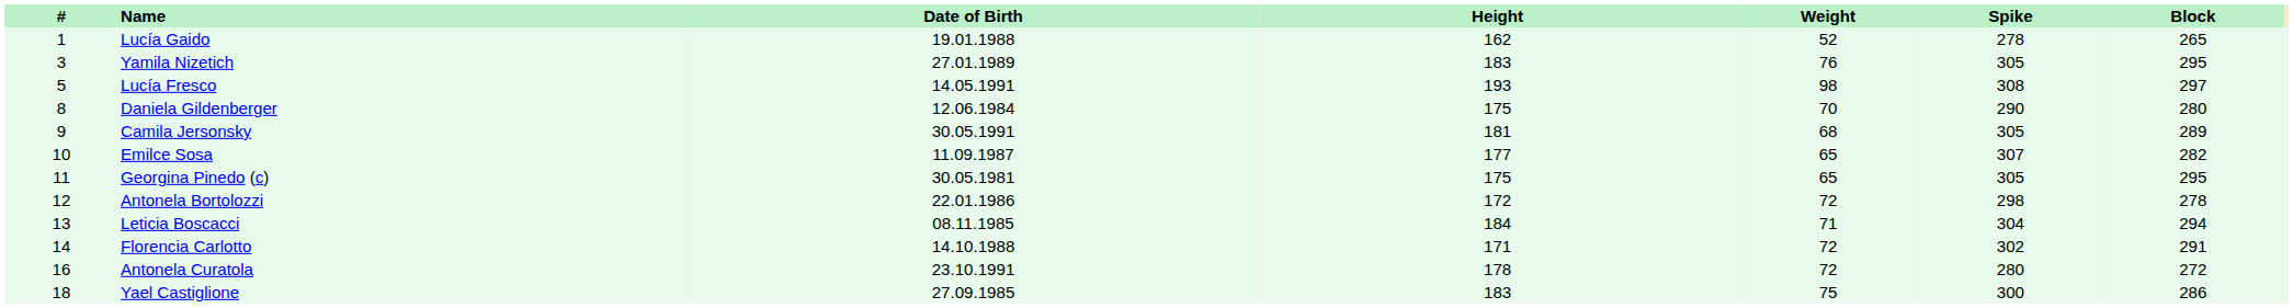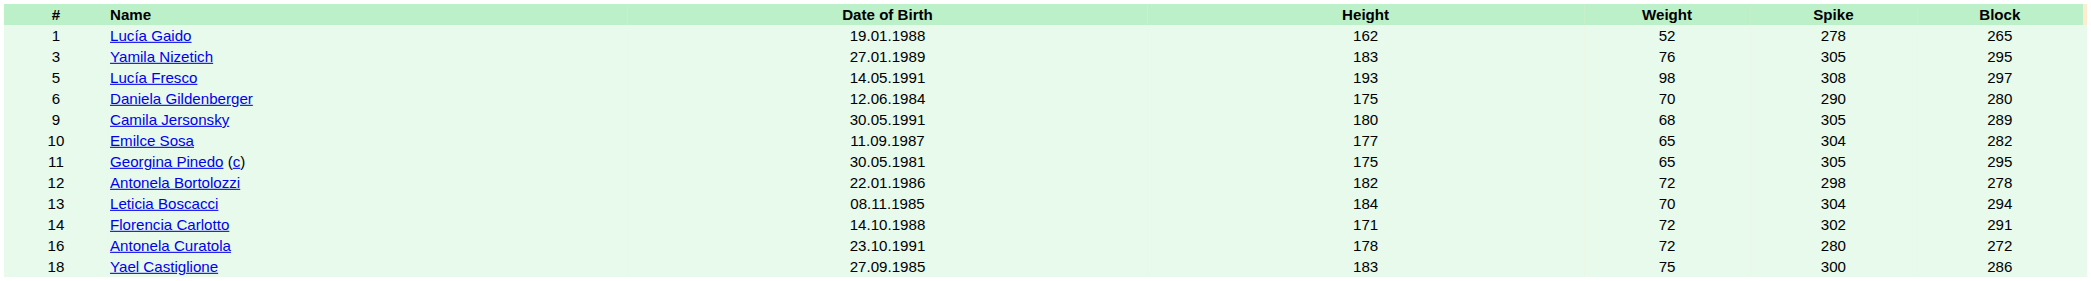 <table border=0 cellpadding=2 cellspacing=0  |- bgcolor=#FFECCE style="text-align:center; font-size:90%;" width=100%>
 <tr bgcolor=#BBF0C9>
 <th width=5%>#</th>
 <th width=25% align=left>Name</th>
 <th width=25%>Date of Birth</th>
 <th width=21%>Height</th>
 <th width=8%>Weight</th>
 <th width=8%>Spike</th>
 <th width=8%>Block</th>
 </tr>
 <tr bgcolor=#E7FAEC>
 <td>1</td>
 <td align=left><a href='#'>Lucía Gaido</a></td>
 <td>19.01.1988</td>
 <td>162</td>
 <td>52</td>
 <td>278</td>
 <td>265</td>
 <td></td>
 </tr>
 <tr bgcolor=#E7FAEC>
 <td>3</td>
 <td align=left><a href='#'>Yamila Nizetich</a></td>
 <td>27.01.1989</td>
 <td>183</td>
 <td>76</td>
 <td>305</td>
 <td>295</td>
 <td></td>
 </tr>
 <tr bgcolor=#E7FAEC>
 <td>5</td>
 <td align=left><a href='#'>Lucía Fresco</a></td>
 <td>14.05.1991</td>
 <td>193</td>
 <td>98</td>
 <td>308</td>
 <td>297</td>
 <td></td>
 </tr>
 <tr bgcolor=#E7FAEC>
-<td>8</td>
+<td>6</td>
 <td align=left><a href='#'>Daniela Gildenberger</a></td>
 <td>12.06.1984</td>
 <td>175</td>
 <td>70</td>
 <td>290</td>
 <td>280</td>
 <td></td>
 </tr>
 <tr bgcolor=#E7FAEC>
 <td>9</td>
 <td align=left><a href='#'>Camila Jersonsky</a></td>
 <td>30.05.1991</td>
-<td>181</td>
+<td>180</td>
 <td>68</td>
 <td>305</td>
 <td>289</td>
 <td></td>
 </tr>
 <tr bgcolor=#E7FAEC>
 <td>10</td>
 <td align=left><a href='#'>Emilce Sosa</a></td>
 <td>11.09.1987</td>
 <td>177</td>
 <td>65</td>
-<td>307</td>
+<td>304</td>
 <td>282</td>
 <td></td>
 </tr>
 <tr bgcolor=#E7FAEC>
 <td>11</td>
 <td align=left><a href='#'>Georgina Pinedo</a> (<a href='#'>c</a>)</td>
 <td>30.05.1981</td>
 <td>175</td>
 <td>65</td>
 <td>305</td>
 <td>295</td>
 <td></td>
 </tr>
 <tr bgcolor=#E7FAEC>
 <td>12</td>
 <td align=left><a href='#'>Antonela Bortolozzi</a></td>
 <td>22.01.1986</td>
-<td>172</td>
+<td>182</td>
 <td>72</td>
 <td>298</td>
 <td>278</td>
 <td></td>
 </tr>
 <tr bgcolor=#E7FAEC>
 <td>13</td>
 <td align=left><a href='#'>Leticia Boscacci</a></td>
 <td>08.11.1985</td>
 <td>184</td>
-<td>71</td>
+<td>70</td>
 <td>304</td>
 <td>294</td>
 <td></td>
 </tr>
 <tr bgcolor=#E7FAEC>
 <td>14</td>
 <td align=left><a href='#'>Florencia Carlotto</a></td>
 <td>14.10.1988</td>
 <td>171</td>
 <td>72</td>
 <td>302</td>
 <td>291</td>
 <td></td>
 </tr>
 <tr bgcolor=#E7FAEC>
 <td>16</td>
 <td align=left><a href='#'>Antonela Curatola</a></td>
 <td>23.10.1991</td>
 <td>178</td>
 <td>72</td>
 <td>280</td>
 <td>272</td>
 <td></td>
 </tr>
 <tr bgcolor=#E7FAEC>
 <td>18</td>
 <td align=left><a href='#'>Yael Castiglione</a></td>
 <td>27.09.1985</td>
 <td>183</td>
 <td>75</td>
 <td>300</td>
 <td>286</td>
 <td></td>
 </tr>
 </table>
